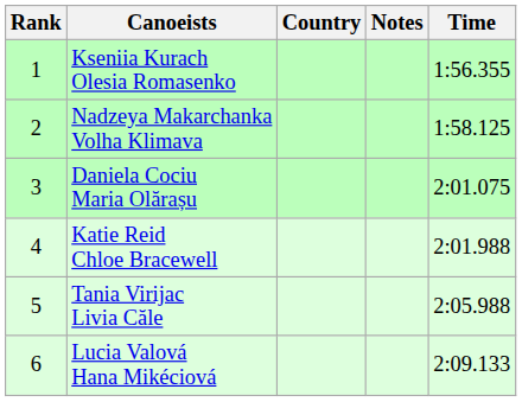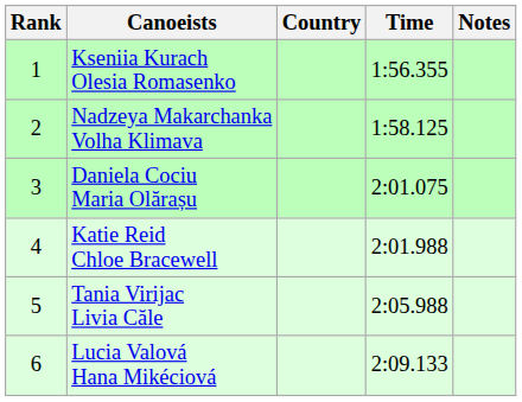 <table class="wikitable" style="text-align:center">
 <tr>
 <th>Rank</th>
 <th>Canoeists</th>
 <th>Country</th>
+<th>Time</th>
 <th>Notes</th>
-<th>Time</th>
 </tr>
 <tr bgcolor=bbffbb>
 <td>1</td>
 <td align="left"><a href='#'>Kseniia Kurach</a><br><a href='#'>Olesia Romasenko</a></td>
 <td align="left"></td>
+<td>1:56.355</td>
 <td></td>
-<td>1:56.355</td>
 </tr>
 <tr bgcolor=bbffbb>
 <td>2</td>
 <td align="left"><a href='#'>Nadzeya Makarchanka</a><br><a href='#'>Volha Klimava</a></td>
 <td align="left"></td>
+<td>1:58.125</td>
 <td></td>
-<td>1:58.125</td>
 </tr>
 <tr bgcolor=bbffbb>
 <td>3</td>
 <td align="left"><a href='#'>Daniela Cociu</a><br><a href='#'>Maria Olărașu</a></td>
 <td align="left"></td>
+<td>2:01.075</td>
 <td></td>
-<td>2:01.075</td>
 </tr>
 <tr bgcolor=ddffdd>
 <td>4</td>
 <td align="left"><a href='#'>Katie Reid</a><br><a href='#'>Chloe Bracewell</a></td>
 <td align="left"></td>
+<td>2:01.988</td>
 <td></td>
-<td>2:01.988</td>
 </tr>
 <tr bgcolor=ddffdd>
 <td>5</td>
 <td align="left"><a href='#'>Tania Virijac</a><br><a href='#'>Livia Căle</a></td>
 <td align="left"></td>
+<td>2:05.988</td>
 <td></td>
-<td>2:05.988</td>
 </tr>
 <tr bgcolor=ddffdd>
 <td>6</td>
 <td align="left"><a href='#'>Lucia Valová</a><br><a href='#'>Hana Mikéciová</a></td>
 <td align="left"></td>
+<td>2:09.133</td>
 <td></td>
-<td>2:09.133</td>
 </tr>
 </table>
